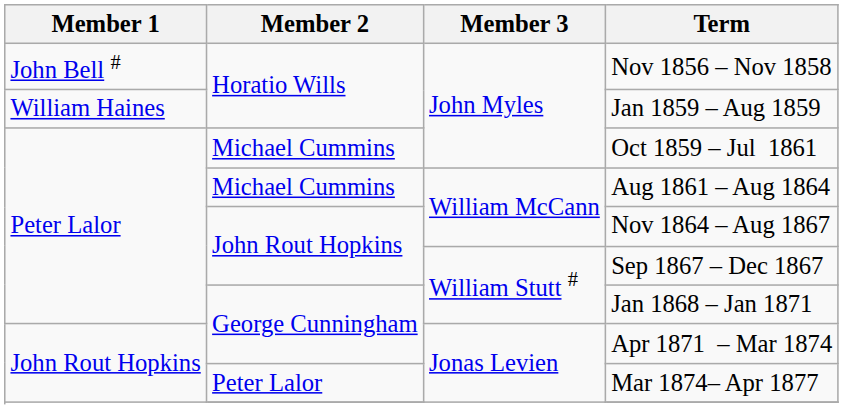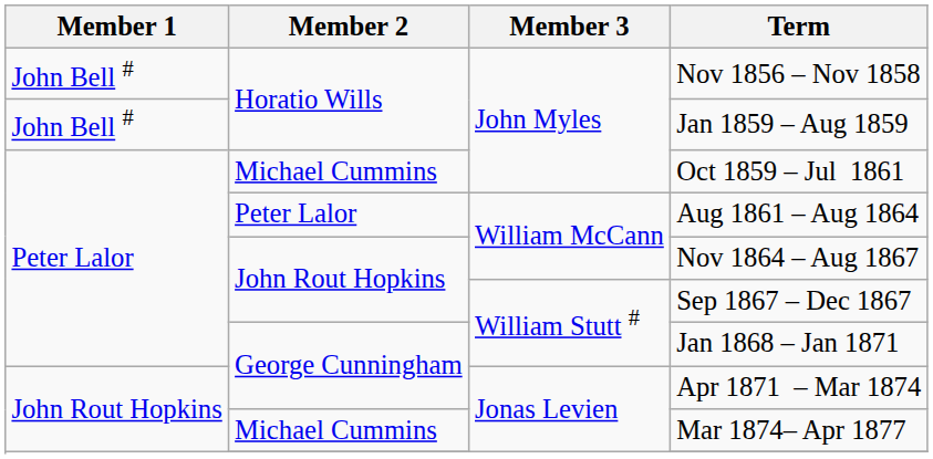 <table class="wikitable">
 <tr>
 <th>Member 1</th>
 <th>Member 2</th>
 <th>Member 3</th>
 <th>Term</th>
 </tr>
 <tr>
 <td><a href='#'>John Bell</a> <sup>#</sup></td>
 <td rowspan = "2"><a href='#'>Horatio Wills</a></td>
 <td rowspan = 3><a href='#'>John Myles</a></td>
 <td>Nov 1856 – Nov 1858</td>
 </tr>
 <tr>
-<td><a href='#'>William Haines</a></td>
+<td><a href='#'>John Bell</a> <sup>#</sup></td>
 <td>Jan 1859 – Aug 1859</td>
 </tr>
 <tr>
 <td rowspan = 5><a href='#'>Peter Lalor</a></td>
 <td><a href='#'>Michael Cummins</a></td>
 <td>Oct 1859 – Jul  1861</td>
 </tr>
 <tr>
-<td><a href='#'>Michael Cummins</a></td>
+<td><a href='#'>Peter Lalor</a></td>
 <td rowspan = "2"><a href='#'>William McCann</a> </td>
 <td>Aug 1861 – Aug 1864</td>
 </tr>
 <tr>
 <td rowspan = 2><a href='#'>John Rout Hopkins</a></td>
 <td>Nov 1864 – Aug 1867</td>
 </tr>
 <tr>
 <td rowspan = 2><a href='#'>William Stutt</a> <sup>#</sup></td>
 <td>Sep 1867 – Dec 1867</td>
 </tr>
 <tr>
 <td rowspan = 2><a href='#'>George Cunningham</a></td>
 <td>Jan 1868 – Jan 1871</td>
 </tr>
 <tr>
 <td rowspan = 3><a href='#'>John Rout Hopkins</a><br></td>
 <td rowspan = 3><a href='#'>Jonas Levien</a></td>
 <td>Apr 1871  – Mar 1874</td>
 </tr>
 <tr>
-<td><a href='#'>Peter Lalor</a></td>
+<td><a href='#'>Michael Cummins</a></td>
 <td>Mar 1874– Apr 1877</td>
 </tr>
 <tr>
 </tr>
 </table>
